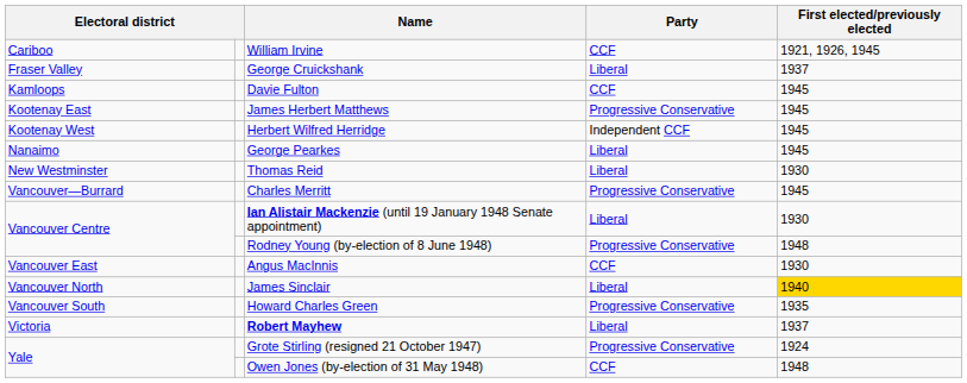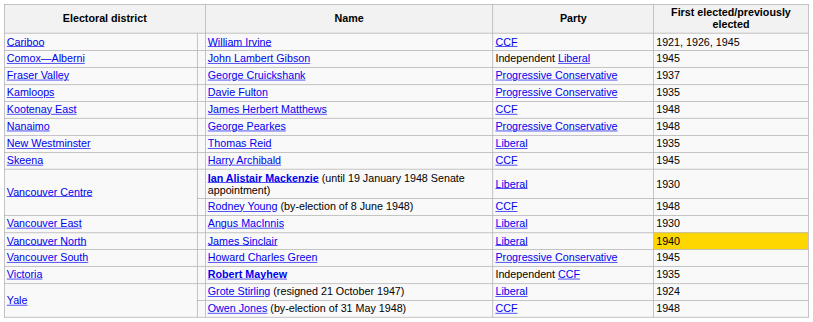 <table class="wikitable" width=95%>
 <tr>
 <th colspan=2 width=25%>Electoral district</th>
 <th>Name</th>
 <th width=20%>Party</th>
 <th>First elected/previously elected</th>
 </tr>
 <tr>
 <td width=24%><a href='#'>Cariboo</a></td>
 <td></td>
 <td><a href='#'>William Irvine</a></td>
 <td><a href='#'>CCF</a></td>
 <td>1921, 1926, 1945</td>
 </tr>
 <tr>
+<td><a href='#'>Comox—Alberni</a></td>
+<td></td>
+<td><a href='#'>John Lambert Gibson</a></td>
+<td>Independent <a href='#'>Liberal</a></td>
+<td>1945</td>
+</tr>
+<tr>
 <td><a href='#'>Fraser Valley</a></td>
 <td></td>
 <td><a href='#'>George Cruickshank</a></td>
-<td><a href='#'>Liberal</a></td>
+<td><a href='#'>Progressive Conservative</a></td>
 <td>1937</td>
 </tr>
 <tr>
 <td><a href='#'>Kamloops</a></td>
 <td></td>
 <td><a href='#'>Davie Fulton</a></td>
-<td><a href='#'>CCF</a></td>
-<td>1945</td>
+<td><a href='#'>Progressive Conservative</a></td>
+<td>1935</td>
 </tr>
 <tr>
 <td><a href='#'>Kootenay East</a></td>
 <td></td>
 <td><a href='#'>James Herbert Matthews</a></td>
-<td><a href='#'>Progressive Conservative</a></td>
-<td>1945</td>
-</tr>
-<tr>
-<td><a href='#'>Kootenay West</a></td>
-<td></td>
-<td><a href='#'>Herbert Wilfred Herridge</a></td>
-<td>Independent <a href='#'>CCF</a></td>
-<td>1945</td>
+<td><a href='#'>CCF</a></td>
+<td>1948</td>
 </tr>
 <tr>
 <td><a href='#'>Nanaimo</a></td>
 <td></td>
 <td><a href='#'>George Pearkes</a></td>
-<td><a href='#'>Liberal</a></td>
-<td>1945</td>
+<td><a href='#'>Progressive Conservative</a></td>
+<td>1948</td>
 </tr>
 <tr>
 <td><a href='#'>New Westminster</a></td>
 <td></td>
 <td><a href='#'>Thomas Reid</a> </td>
 <td><a href='#'>Liberal</a></td>
-<td>1930</td>
+<td>1935</td>
 </tr>
 <tr>
-<td><a href='#'>Vancouver—Burrard</a></td>
+<td><a href='#'>Skeena</a></td>
 <td></td>
-<td><a href='#'>Charles Merritt</a></td>
-<td><a href='#'>Progressive Conservative</a></td>
+<td><a href='#'>Harry Archibald</a></td>
+<td><a href='#'>CCF</a></td>
 <td>1945</td>
 </tr>
 <tr>
 <td rowspan=2><a href='#'>Vancouver Centre</a></td>
 <td></td>
 <td><strong><a href='#'>Ian Alistair Mackenzie</a></strong> (until 19 January 1948 Senate appointment)</td>
 <td><a href='#'>Liberal</a></td>
 <td>1930</td>
 </tr>
 <tr>
 <td></td>
 <td><a href='#'>Rodney Young</a> (by-election of 8 June 1948)</td>
-<td><a href='#'>Progressive Conservative</a></td>
+<td><a href='#'>CCF</a></td>
 <td>1948</td>
 </tr>
 <tr>
 <td><a href='#'>Vancouver East</a></td>
 <td></td>
 <td><a href='#'>Angus MacInnis</a></td>
-<td><a href='#'>CCF</a></td>
+<td><a href='#'>Liberal</a></td>
 <td>1930</td>
 </tr>
 <tr>
 <td><a href='#'>Vancouver North</a></td>
 <td></td>
 <td><a href='#'>James Sinclair</a> </td>
 <td><a href='#'>Liberal</a></td>
 <td style="background: gold;">1940</td>
 </tr>
 <tr>
 <td><a href='#'>Vancouver South</a></td>
 <td></td>
 <td><a href='#'>Howard Charles Green</a></td>
 <td><a href='#'>Progressive Conservative</a></td>
-<td>1935</td>
+<td>1945</td>
 </tr>
 <tr>
 <td><a href='#'>Victoria</a></td>
 <td></td>
 <td><strong><a href='#'>Robert Mayhew</a></strong> </td>
-<td><a href='#'>Liberal</a></td>
-<td>1937</td>
+<td>Independent <a href='#'>CCF</a></td>
+<td>1935</td>
 </tr>
 <tr>
 <td rowspan=2><a href='#'>Yale</a></td>
 <td></td>
 <td><a href='#'>Grote Stirling</a> (resigned 21 October 1947)</td>
-<td><a href='#'>Progressive Conservative</a></td>
+<td><a href='#'>Liberal</a></td>
 <td>1924</td>
 </tr>
 <tr>
 <td></td>
 <td><a href='#'>Owen Jones</a> (by-election of 31 May 1948)</td>
 <td><a href='#'>CCF</a></td>
 <td>1948</td>
 </tr>
 </table>
